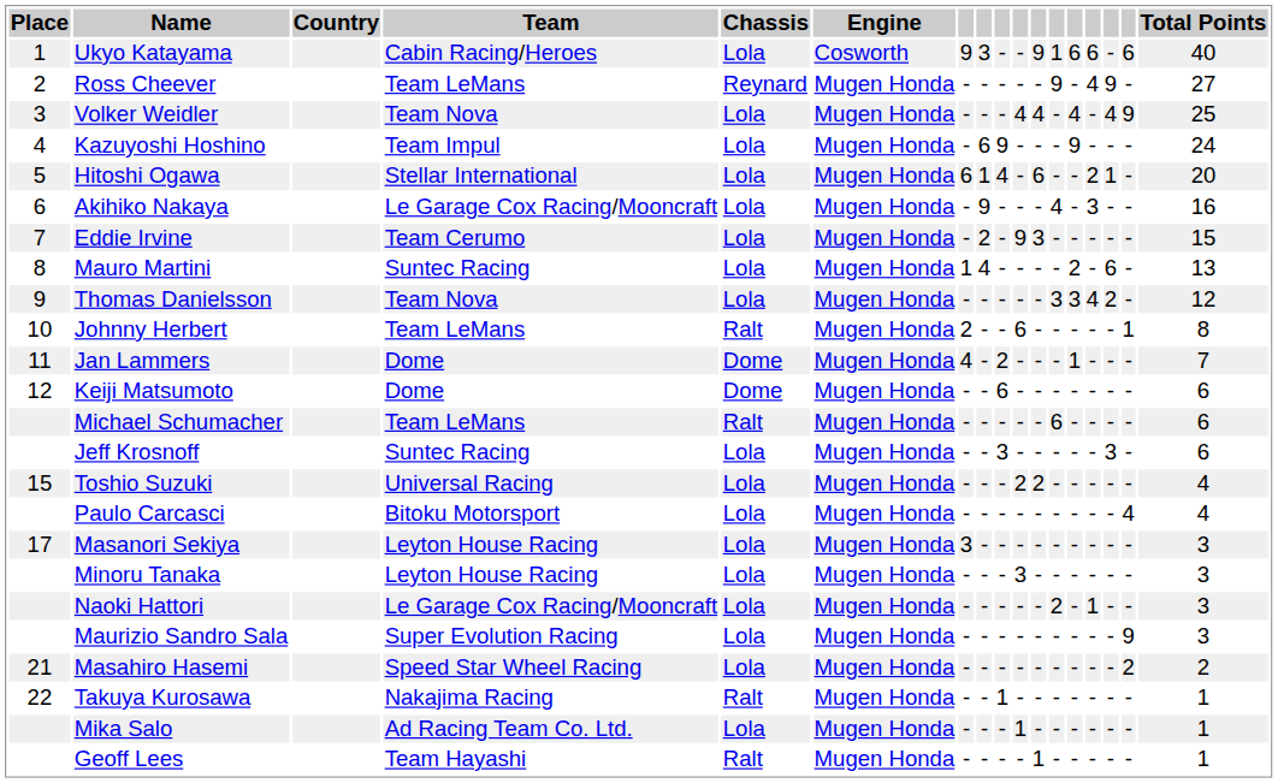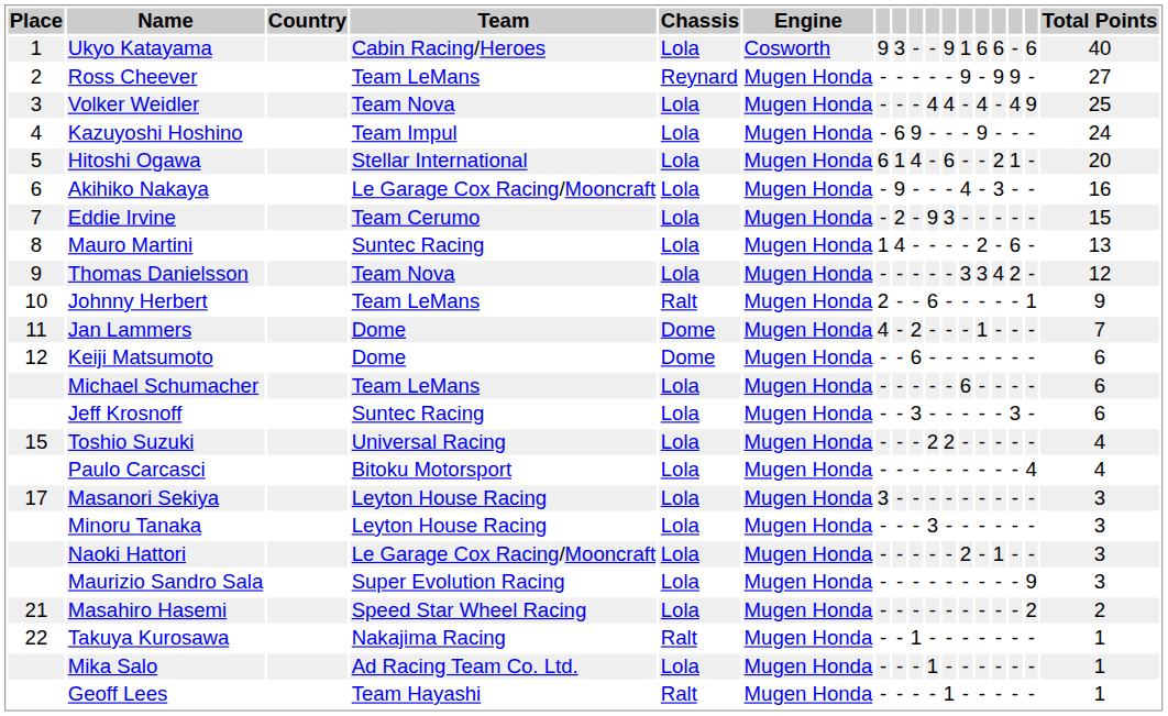 <table border="0" style="border: 1px solid #999; background-color:#FFFFFF; text-align:center">
 <tr align="center" style="background:#CCCCCC;">
 <th>Place</th>
 <th>Name</th>
 <th>Country</th>
 <th>Team</th>
 <th>Chassis</th>
 <th>Engine</th>
 <th></th>
 <th></th>
 <th></th>
 <th></th>
 <th></th>
 <th></th>
 <th></th>
 <th></th>
 <th></th>
 <th></th>
 <th>Total Points</th>
 </tr>
 <tr style="background:#EFEFEF;">
 <td>1</td>
 <td align="left"><a href='#'>Ukyo Katayama</a></td>
 <td align="left"></td>
 <td align="left"><a href='#'>Cabin Racing</a>/<a href='#'>Heroes</a></td>
 <td align="left"><a href='#'>Lola</a></td>
 <td align="left"><a href='#'>Cosworth</a></td>
 <td>9</td>
 <td>3</td>
 <td>-</td>
 <td>-</td>
 <td>9</td>
 <td>1</td>
 <td>6</td>
 <td>6</td>
 <td>-</td>
 <td>6</td>
 <td>40</td>
 </tr>
 <tr>
 <td>2</td>
 <td align="left"><a href='#'>Ross Cheever</a></td>
 <td align="left"></td>
 <td align="left"><a href='#'>Team LeMans</a></td>
 <td align="left"><a href='#'>Reynard</a></td>
 <td align="left"><a href='#'>Mugen Honda</a></td>
 <td>-</td>
 <td>-</td>
 <td>-</td>
 <td>-</td>
 <td>-</td>
 <td>9</td>
 <td>-</td>
-<td>4</td>
+<td>9</td>
 <td>9</td>
 <td>-</td>
 <td>27</td>
 </tr>
 <tr style="background:#EFEFEF;">
 <td>3</td>
 <td align="left"><a href='#'>Volker Weidler</a></td>
 <td align="left"></td>
 <td align="left"><a href='#'>Team Nova</a></td>
 <td align="left"><a href='#'>Lola</a></td>
 <td align="left"><a href='#'>Mugen Honda</a></td>
 <td>-</td>
 <td>-</td>
 <td>-</td>
 <td>4</td>
 <td>4</td>
 <td>-</td>
 <td>4</td>
 <td>-</td>
 <td>4</td>
 <td>9</td>
 <td>25</td>
 </tr>
 <tr>
 <td>4</td>
 <td align="left"><a href='#'>Kazuyoshi Hoshino</a></td>
 <td align="left"></td>
 <td align="left"><a href='#'>Team Impul</a></td>
 <td align="left"><a href='#'>Lola</a></td>
 <td align="left"><a href='#'>Mugen Honda</a></td>
 <td>-</td>
 <td>6</td>
 <td>9</td>
 <td>-</td>
 <td>-</td>
 <td>-</td>
 <td>9</td>
 <td>-</td>
 <td>-</td>
 <td>-</td>
 <td>24</td>
 </tr>
 <tr style="background:#EFEFEF;">
 <td>5</td>
 <td align="left"><a href='#'>Hitoshi Ogawa</a></td>
 <td align="left"></td>
 <td align="left"><a href='#'>Stellar International</a></td>
 <td align="left"><a href='#'>Lola</a></td>
 <td align="left"><a href='#'>Mugen Honda</a></td>
 <td>6</td>
 <td>1</td>
 <td>4</td>
 <td>-</td>
 <td>6</td>
 <td>-</td>
 <td>-</td>
 <td>2</td>
 <td>1</td>
 <td>-</td>
 <td>20</td>
 </tr>
 <tr>
 <td>6</td>
 <td align="left"><a href='#'>Akihiko Nakaya</a></td>
 <td align="left"></td>
 <td align="left"><a href='#'>Le Garage Cox Racing</a>/<a href='#'>Mooncraft</a></td>
 <td align="left"><a href='#'>Lola</a></td>
 <td align="left"><a href='#'>Mugen Honda</a></td>
 <td>-</td>
 <td>9</td>
 <td>-</td>
 <td>-</td>
 <td>-</td>
 <td>4</td>
 <td>-</td>
 <td>3</td>
 <td>-</td>
 <td>-</td>
 <td>16</td>
 </tr>
 <tr style="background:#EFEFEF;">
 <td>7</td>
 <td align="left"><a href='#'>Eddie Irvine</a></td>
 <td align="left"></td>
 <td align="left"><a href='#'>Team Cerumo</a></td>
 <td align="left"><a href='#'>Lola</a></td>
 <td align="left"><a href='#'>Mugen Honda</a></td>
 <td>-</td>
 <td>2</td>
 <td>-</td>
 <td>9</td>
 <td>3</td>
 <td>-</td>
 <td>-</td>
 <td>-</td>
 <td>-</td>
 <td>-</td>
 <td>15</td>
 </tr>
 <tr>
 <td>8</td>
 <td align="left"><a href='#'>Mauro Martini</a></td>
 <td align="left"></td>
 <td align="left"><a href='#'>Suntec Racing</a></td>
 <td align="left"><a href='#'>Lola</a></td>
 <td align="left"><a href='#'>Mugen Honda</a></td>
 <td>1</td>
 <td>4</td>
 <td>-</td>
 <td>-</td>
 <td>-</td>
 <td>-</td>
 <td>2</td>
 <td>-</td>
 <td>6</td>
 <td>-</td>
 <td>13</td>
 </tr>
 <tr style="background:#EFEFEF;">
 <td>9</td>
 <td align="left"><a href='#'>Thomas Danielsson</a></td>
 <td align="left"></td>
 <td align="left"><a href='#'>Team Nova</a></td>
 <td align="left"><a href='#'>Lola</a></td>
 <td align="left"><a href='#'>Mugen Honda</a></td>
 <td>-</td>
 <td>-</td>
 <td>-</td>
 <td>-</td>
 <td>-</td>
 <td>3</td>
 <td>3</td>
 <td>4</td>
 <td>2</td>
 <td>-</td>
 <td>12</td>
 </tr>
 <tr>
 <td>10</td>
 <td align="left"><a href='#'>Johnny Herbert</a></td>
 <td align="left"></td>
 <td align="left"><a href='#'>Team LeMans</a></td>
 <td align="left"><a href='#'>Ralt</a></td>
 <td align="left"><a href='#'>Mugen Honda</a></td>
 <td>2</td>
 <td>-</td>
 <td>-</td>
 <td>6</td>
 <td>-</td>
 <td>-</td>
 <td>-</td>
 <td>-</td>
 <td>-</td>
 <td>1</td>
-<td>8</td>
+<td>9</td>
 </tr>
 <tr style="background:#EFEFEF;">
 <td>11</td>
 <td align="left"><a href='#'>Jan Lammers</a></td>
 <td align="left"></td>
 <td align="left"><a href='#'>Dome</a></td>
 <td align="left"><a href='#'>Dome</a></td>
 <td align="left"><a href='#'>Mugen Honda</a></td>
 <td>4</td>
 <td>-</td>
 <td>2</td>
 <td>-</td>
 <td>-</td>
 <td>-</td>
 <td>1</td>
 <td>-</td>
 <td>-</td>
 <td>-</td>
 <td>7</td>
 </tr>
 <tr>
 <td>12</td>
 <td align="left"><a href='#'>Keiji Matsumoto</a></td>
 <td align="left"></td>
 <td align="left"><a href='#'>Dome</a></td>
 <td align="left"><a href='#'>Dome</a></td>
 <td align="left"><a href='#'>Mugen Honda</a></td>
 <td>-</td>
 <td>-</td>
 <td>6</td>
 <td>-</td>
 <td>-</td>
 <td>-</td>
 <td>-</td>
 <td>-</td>
 <td>-</td>
 <td>-</td>
 <td>6</td>
 </tr>
 <tr style="background:#EFEFEF;">
 <td></td>
 <td align="left"><a href='#'>Michael Schumacher</a></td>
 <td align="left"></td>
 <td align="left"><a href='#'>Team LeMans</a></td>
-<td align="left"><a href='#'>Ralt</a></td>
+<td align="left"><a href='#'>Lola</a></td>
 <td align="left"><a href='#'>Mugen Honda</a></td>
 <td>-</td>
 <td>-</td>
 <td>-</td>
 <td>-</td>
 <td>-</td>
 <td>6</td>
 <td>-</td>
 <td>-</td>
 <td>-</td>
 <td>-</td>
 <td>6</td>
 </tr>
 <tr>
 <td></td>
 <td align="left"><a href='#'>Jeff Krosnoff</a></td>
 <td align="left"></td>
 <td align="left"><a href='#'>Suntec Racing</a></td>
 <td align="left"><a href='#'>Lola</a></td>
 <td align="left"><a href='#'>Mugen Honda</a></td>
 <td>-</td>
 <td>-</td>
 <td>3</td>
 <td>-</td>
 <td>-</td>
 <td>-</td>
 <td>-</td>
 <td>-</td>
 <td>3</td>
 <td>-</td>
 <td>6</td>
 </tr>
 <tr style="background:#EFEFEF;">
 <td>15</td>
 <td align="left"><a href='#'>Toshio Suzuki</a></td>
 <td align="left"></td>
 <td align="left"><a href='#'>Universal Racing</a></td>
 <td align="left"><a href='#'>Lola</a></td>
 <td align="left"><a href='#'>Mugen Honda</a></td>
 <td>-</td>
 <td>-</td>
 <td>-</td>
 <td>2</td>
 <td>2</td>
 <td>-</td>
 <td>-</td>
 <td>-</td>
 <td>-</td>
 <td>-</td>
 <td>4</td>
 </tr>
 <tr>
 <td></td>
 <td align="left"><a href='#'>Paulo Carcasci</a></td>
 <td align="left"></td>
 <td align="left"><a href='#'>Bitoku Motorsport</a></td>
 <td align="left"><a href='#'>Lola</a></td>
 <td align="left"><a href='#'>Mugen Honda</a></td>
 <td>-</td>
 <td>-</td>
 <td>-</td>
 <td>-</td>
 <td>-</td>
 <td>-</td>
 <td>-</td>
 <td>-</td>
 <td>-</td>
 <td>4</td>
 <td>4</td>
 </tr>
 <tr style="background:#EFEFEF;">
 <td>17</td>
 <td align="left"><a href='#'>Masanori Sekiya</a></td>
 <td align="left"></td>
 <td align="left"><a href='#'>Leyton House Racing</a></td>
 <td align="left"><a href='#'>Lola</a></td>
 <td align="left"><a href='#'>Mugen Honda</a></td>
 <td>3</td>
 <td>-</td>
 <td>-</td>
 <td>-</td>
 <td>-</td>
 <td>-</td>
 <td>-</td>
 <td>-</td>
 <td>-</td>
 <td>-</td>
 <td>3</td>
 </tr>
 <tr>
 <td></td>
 <td align="left"><a href='#'>Minoru Tanaka</a></td>
 <td align="left"></td>
 <td align="left"><a href='#'>Leyton House Racing</a></td>
 <td align="left"><a href='#'>Lola</a></td>
 <td align="left"><a href='#'>Mugen Honda</a></td>
 <td>-</td>
 <td>-</td>
 <td>-</td>
 <td>3</td>
 <td>-</td>
 <td>-</td>
 <td>-</td>
 <td>-</td>
 <td>-</td>
 <td>-</td>
 <td>3</td>
 </tr>
 <tr style="background:#EFEFEF;">
 <td></td>
 <td align="left"><a href='#'>Naoki Hattori</a></td>
 <td align="left"></td>
 <td align="left"><a href='#'>Le Garage Cox Racing</a>/<a href='#'>Mooncraft</a></td>
 <td align="left"><a href='#'>Lola</a></td>
 <td align="left"><a href='#'>Mugen Honda</a></td>
 <td>-</td>
 <td>-</td>
 <td>-</td>
 <td>-</td>
 <td>-</td>
 <td>2</td>
 <td>-</td>
 <td>1</td>
 <td>-</td>
 <td>-</td>
 <td>3</td>
 </tr>
 <tr>
 <td></td>
 <td align="left"><a href='#'>Maurizio Sandro Sala</a></td>
 <td align="left"></td>
 <td align="left"><a href='#'>Super Evolution Racing</a></td>
 <td align="left"><a href='#'>Lola</a></td>
 <td align="left"><a href='#'>Mugen Honda</a></td>
 <td>-</td>
 <td>-</td>
 <td>-</td>
 <td>-</td>
 <td>-</td>
 <td>-</td>
 <td>-</td>
 <td>-</td>
 <td>-</td>
 <td>9</td>
 <td>3</td>
 </tr>
 <tr style="background:#EFEFEF;">
 <td>21</td>
 <td align="left"><a href='#'>Masahiro Hasemi</a></td>
 <td align="left"></td>
 <td align="left"><a href='#'>Speed Star Wheel Racing</a></td>
 <td align="left"><a href='#'>Lola</a></td>
 <td align="left"><a href='#'>Mugen Honda</a></td>
 <td>-</td>
 <td>-</td>
 <td>-</td>
 <td>-</td>
 <td>-</td>
 <td>-</td>
 <td>-</td>
 <td>-</td>
 <td>-</td>
 <td>2</td>
 <td>2</td>
 </tr>
 <tr>
 <td>22</td>
 <td align="left"><a href='#'>Takuya Kurosawa</a></td>
 <td align="left"></td>
 <td align="left"><a href='#'>Nakajima Racing</a></td>
 <td align="left"><a href='#'>Ralt</a></td>
 <td align="left"><a href='#'>Mugen Honda</a></td>
 <td>-</td>
 <td>-</td>
 <td>1</td>
 <td>-</td>
 <td>-</td>
 <td>-</td>
 <td>-</td>
 <td>-</td>
 <td>-</td>
 <td>-</td>
 <td>1</td>
 </tr>
 <tr style="background:#EFEFEF;">
 <td></td>
 <td align="left"><a href='#'>Mika Salo</a></td>
 <td align="left"></td>
 <td align="left"><a href='#'>Ad Racing Team Co. Ltd.</a></td>
 <td align="left"><a href='#'>Lola</a></td>
 <td align="left"><a href='#'>Mugen Honda</a></td>
 <td>-</td>
 <td>-</td>
 <td>-</td>
 <td>1</td>
 <td>-</td>
 <td>-</td>
 <td>-</td>
 <td>-</td>
 <td>-</td>
 <td>-</td>
 <td>1</td>
 </tr>
 <tr>
 <td></td>
 <td align="left"><a href='#'>Geoff Lees</a></td>
 <td align="left"></td>
 <td align="left"><a href='#'>Team Hayashi</a></td>
 <td align="left"><a href='#'>Ralt</a></td>
 <td align="left"><a href='#'>Mugen Honda</a></td>
 <td>-</td>
 <td>-</td>
 <td>-</td>
 <td>-</td>
 <td>1</td>
 <td>-</td>
 <td>-</td>
 <td>-</td>
 <td>-</td>
 <td>-</td>
 <td>1</td>
 </tr>
 </table>
